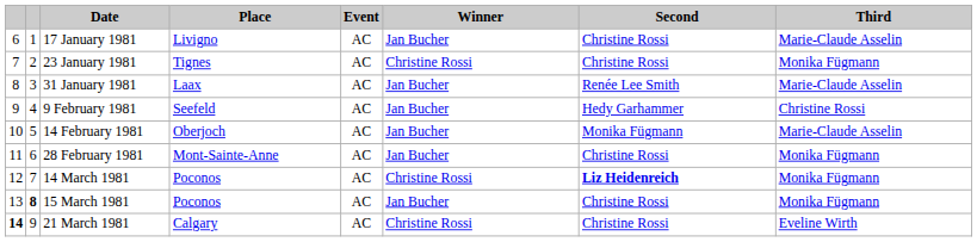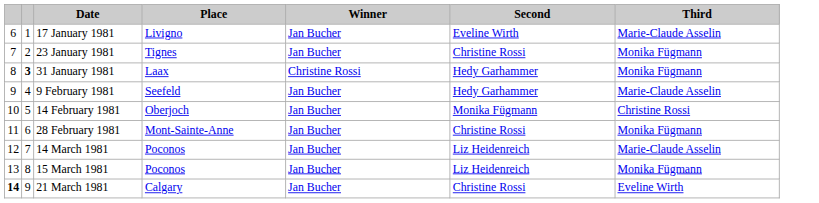 <table class="wikitable plainrowheaders" style="background:#fff; font-size:86%; line-height:16px; border:grey solid 1px; border-collapse:collapse;">
 <tr style="background:#ccc; text-align:center;">
 <th scope="col" style="background:#ccc; width=20 px;"></th>
 <th scope="col" style="background:#ccc; width=30 px;"></th>
 <th scope="col" style="background:#ccc; width:120px;">Date</th>
 <th scope="col" style="background:#ccc; width:160px;">Place</th>
-<th scope="col" style="background:#ccc; width:15px;">Event</th>
 <th scope="col" style="background:#ccc; width:185px;">Winner</th>
 <th scope="col" style="background:#ccc; width:185px;">Second</th>
 <th scope="col" style="background:#ccc; width:185px;">Third</th>
 </tr>
 <tr>
 <td align=center>6</td>
 <td align=center>1</td>
 <td>17 January 1981</td>
 <td> <a href='#'>Livigno</a></td>
-<td align=center>AC</td>
 <td><a href='#'>Jan Bucher</a></td>
-<td> <a href='#'>Christine Rossi</a></td>
+<td> <a href='#'>Eveline Wirth</a></td>
 <td> <a href='#'>Marie-Claude Asselin</a></td>
 </tr>
 <tr>
 <td align=center>7</td>
 <td align=center>2</td>
 <td>23 January 1981</td>
 <td> <a href='#'>Tignes</a></td>
-<td align=center>AC</td>
-<td><a href='#'>Christine Rossi</a></td>
+<td><a href='#'>Jan Bucher</a></td>
 <td> <a href='#'>Christine Rossi</a></td>
 <td> <a href='#'>Monika Fügmann</a></td>
 </tr>
 <tr>
 <td align=center>8</td>
-<td align=center>3</td>
+<td align=center><strong>3</strong></td>
 <td>31 January 1981</td>
 <td> <a href='#'>Laax</a></td>
-<td align=center>AC</td>
-<td><a href='#'>Jan Bucher</a></td>
-<td> <a href='#'>Renée Lee Smith</a></td>
-<td> <a href='#'>Marie-Claude Asselin</a></td>
+<td><a href='#'>Christine Rossi</a></td>
+<td> <a href='#'>Hedy Garhammer</a></td>
+<td> <a href='#'>Monika Fügmann</a></td>
 </tr>
 <tr>
 <td align=center>9</td>
 <td align=center>4</td>
 <td>9 February 1981</td>
 <td> <a href='#'>Seefeld</a></td>
-<td align=center>AC</td>
 <td><a href='#'>Jan Bucher</a></td>
 <td> <a href='#'>Hedy Garhammer</a></td>
-<td> <a href='#'>Christine Rossi</a></td>
+<td> <a href='#'>Marie-Claude Asselin</a></td>
 </tr>
 <tr>
 <td align=center>10</td>
 <td align=center>5</td>
 <td>14 February 1981</td>
 <td> <a href='#'>Oberjoch</a></td>
-<td align=center>AC</td>
 <td> <a href='#'>Jan Bucher</a></td>
 <td> <a href='#'>Monika Fügmann</a></td>
-<td> <a href='#'>Marie-Claude Asselin</a></td>
+<td> <a href='#'>Christine Rossi</a></td>
 </tr>
 <tr>
 <td align=center>11</td>
 <td align=center>6</td>
 <td>28 February 1981</td>
 <td> <a href='#'>Mont-Sainte-Anne</a></td>
-<td align=center>AC</td>
 <td> <a href='#'>Jan Bucher</a></td>
 <td> <a href='#'>Christine Rossi</a></td>
 <td> <a href='#'>Monika Fügmann</a></td>
 </tr>
 <tr>
 <td align=center>12</td>
 <td align=center>7</td>
 <td>14 March 1981</td>
 <td> <a href='#'>Poconos</a></td>
-<td align=center>AC</td>
-<td><a href='#'>Christine Rossi</a></td>
-<td><strong> <a href='#'>Liz Heidenreich</a></strong></td>
-<td> <a href='#'>Monika Fügmann</a></td>
+<td> <a href='#'>Jan Bucher</a></td>
+<td> <a href='#'>Liz Heidenreich</a></td>
+<td> <a href='#'>Marie-Claude Asselin</a></td>
 </tr>
 <tr>
 <td align=center>13</td>
-<td align=center><strong>8</strong></td>
+<td align=center>8</td>
 <td>15 March 1981</td>
 <td> <a href='#'>Poconos</a></td>
-<td align=center>AC</td>
 <td> <a href='#'>Jan Bucher</a></td>
-<td> <a href='#'>Christine Rossi</a></td>
+<td> <a href='#'>Liz Heidenreich</a></td>
 <td> <a href='#'>Monika Fügmann</a></td>
 </tr>
 <tr>
 <td align=center><strong>14</strong></td>
 <td align=center>9</td>
 <td>21 March 1981</td>
 <td> <a href='#'>Calgary</a></td>
-<td align=center>AC</td>
-<td><a href='#'>Christine Rossi</a></td>
+<td> <a href='#'>Jan Bucher</a></td>
 <td> <a href='#'>Christine Rossi</a></td>
 <td> <a href='#'>Eveline Wirth</a></td>
 </tr>
 </table>
